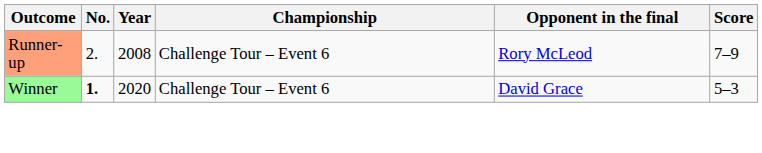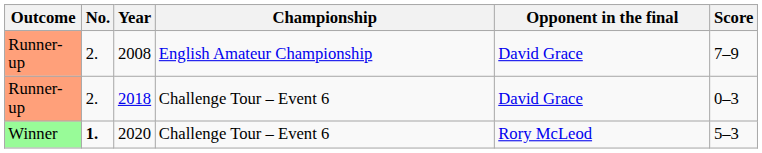 <table class="sortable wikitable">
 <tr>
 <th width="67">Outcome</th>
 <th width="20">No.</th>
 <th width="30">Year</th>
 <th style="width:319px;">Championship</th>
 <th style="width:200px;">Opponent in the final</th>
 <th width="30">Score</th>
 </tr>
 <tr>
 <td style="background:#ffa07a;">Runner-up</td>
 <td>2.</td>
 <td>2008</td>
+<td><a href='#'>English Amateur Championship</a></td>
+<td> <a href='#'>David Grace</a></td>
+<td>7–9</td>
+</tr>
+<tr>
+<td style="background:#ffa07a;">Runner-up</td>
+<td>2.</td>
+<td><a href='#'>2018</a></td>
 <td>Challenge Tour – Event 6</td>
-<td> <a href='#'>Rory McLeod</a></td>
-<td>7–9</td>
+<td> <a href='#'>David Grace</a></td>
+<td>0–3</td>
 </tr>
 <tr>
 <td style="background:#98fb98;">Winner</td>
 <td><strong>1.</strong></td>
 <td>2020</td>
 <td>Challenge Tour – Event 6</td>
-<td> <a href='#'>David Grace</a></td>
+<td> <a href='#'>Rory McLeod</a></td>
 <td>5–3</td>
 </tr>
 </table>
